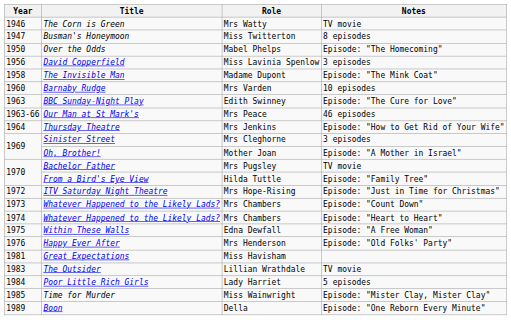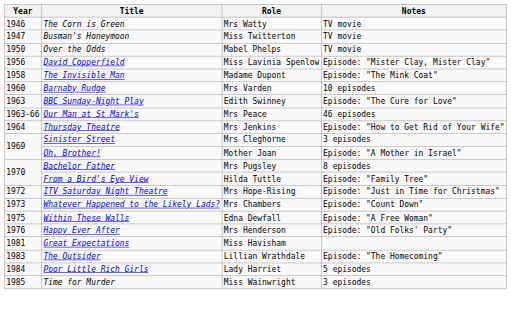 <table class="wikitable sortable">
 <tr>
 <th>Year</th>
 <th>Title</th>
 <th>Role</th>
 <th>Notes</th>
 </tr>
 <tr>
 <td>1946</td>
 <td><em>The Corn is Green</em></td>
 <td>Mrs Watty</td>
 <td>TV movie</td>
 </tr>
 <tr>
 <td>1947</td>
 <td><em>Busman's Honeymoon</em></td>
 <td>Miss Twitterton</td>
-<td>8 episodes</td>
+<td>TV movie</td>
 </tr>
 <tr>
 <td>1950</td>
 <td><em>Over the Odds</em></td>
 <td>Mabel Phelps</td>
-<td>Episode: "The Homecoming"</td>
+<td>TV movie</td>
 </tr>
 <tr>
 <td>1956</td>
 <td><em><a href='#'>David Copperfield</a></em></td>
 <td>Miss Lavinia Spenlow</td>
-<td>3 episodes</td>
+<td>Episode: "Mister Clay, Mister Clay"</td>
 </tr>
 <tr>
 <td>1958</td>
 <td><em><a href='#'>The Invisible Man</a></em></td>
 <td>Madame Dupont</td>
 <td>Episode: "The Mink Coat"</td>
 </tr>
 <tr>
 <td>1960</td>
 <td><em><a href='#'>Barnaby Rudge</a></em></td>
 <td>Mrs Varden</td>
 <td>10 episodes</td>
 </tr>
 <tr>
 <td>1963</td>
 <td><em><a href='#'>BBC Sunday-Night Play</a></em></td>
 <td>Edith Swinney</td>
 <td>Episode: "The Cure for Love"</td>
 </tr>
 <tr>
 <td>1963-66</td>
 <td><em><a href='#'>Our Man at St Mark's</a></em></td>
 <td>Mrs Peace</td>
 <td>46 episodes</td>
 </tr>
 <tr>
 <td>1964</td>
 <td><em><a href='#'>Thursday Theatre</a></em></td>
 <td>Mrs Jenkins</td>
 <td>Episode: "How to Get Rid of Your Wife"</td>
 </tr>
 <tr>
 <td rowspan=2>1969</td>
 <td><em><a href='#'>Sinister Street</a></em></td>
 <td>Mrs Cleghorne</td>
 <td>3 episodes</td>
 </tr>
 <tr>
 <td><em><a href='#'>Oh, Brother!</a></em></td>
 <td>Mother Joan</td>
 <td>Episode: "A Mother in Israel"</td>
 </tr>
 <tr>
 <td rowspan=2>1970</td>
 <td><em><a href='#'>Bachelor Father</a></em></td>
 <td>Mrs Pugsley</td>
-<td>TV movie</td>
+<td>8 episodes</td>
 </tr>
 <tr>
 <td><em><a href='#'>From a Bird's Eye View</a></em></td>
 <td>Hilda Tuttle</td>
 <td>Episode: "Family Tree"</td>
 </tr>
 <tr>
 <td>1972</td>
 <td><em><a href='#'>ITV Saturday Night Theatre</a></em></td>
 <td>Mrs Hope-Rising</td>
 <td>Episode: "Just in Time for Christmas"</td>
 </tr>
 <tr>
 <td>1973</td>
 <td><em><a href='#'>Whatever Happened to the Likely Lads?</a></em></td>
 <td>Mrs Chambers</td>
 <td>Episode: "Count Down"</td>
-</tr>
-<tr>
-<td>1974</td>
-<td><em><a href='#'>Whatever Happened to the Likely Lads?</a></em></td>
-<td>Mrs Chambers</td>
-<td>Episode: "Heart to Heart"</td>
 </tr>
 <tr>
 <td>1975</td>
 <td><em><a href='#'>Within These Walls</a></em></td>
 <td>Edna Dewfall</td>
 <td>Episode: "A Free Woman"</td>
 </tr>
 <tr>
 <td>1976</td>
 <td><em><a href='#'>Happy Ever After</a></em></td>
 <td>Mrs Henderson</td>
 <td>Episode: "Old Folks' Party"</td>
 </tr>
 <tr>
 <td>1981</td>
 <td><em><a href='#'>Great Expectations</a></em></td>
 <td>Miss Havisham</td>
 <td></td>
 </tr>
 <tr>
 <td>1983</td>
 <td><em><a href='#'>The Outsider</a></em></td>
 <td>Lillian Wrathdale</td>
-<td>TV movie</td>
+<td>Episode: "The Homecoming"</td>
 </tr>
 <tr>
 <td>1984</td>
 <td><em><a href='#'>Poor Little Rich Girls</a></em></td>
 <td>Lady Harriet</td>
 <td>5 episodes</td>
 </tr>
 <tr>
 <td>1985</td>
 <td><em>Time for Murder</em></td>
 <td>Miss Wainwright</td>
-<td>Episode: "Mister Clay, Mister Clay"</td>
-</tr>
-<tr>
-<td>1989</td>
-<td><em><a href='#'>Boon</a></em></td>
-<td>Della</td>
-<td>Episode: "One Reborn Every Minute"</td>
+<td>3 episodes</td>
 </tr>
 </table>
